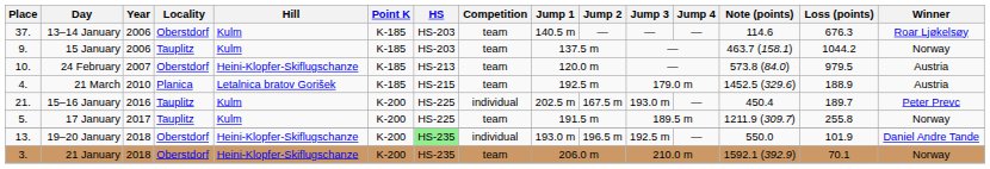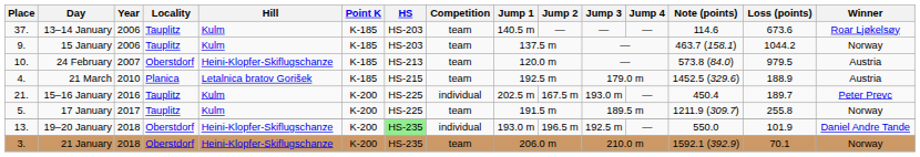 <table width=100% class=wikitable style="font-size: 89%; text-align:center">
 <tr>
 <th>Place</th>
 <th>Day</th>
 <th>Year</th>
 <th>Locality</th>
 <th>Hill</th>
 <th><a href='#'>Point K</a></th>
 <th><a href='#'>HS</a></th>
 <th>Competition</th>
 <th>Jump 1</th>
 <th>Jump 2</th>
 <th>Jump 3</th>
 <th>Jump 4</th>
 <th>Note (points)</th>
 <th>Loss (points)</th>
 <th>Winner</th>
 </tr>
 <tr>
 <td>37.</td>
 <td align=right>13–14 January</td>
 <td>2006</td>
-<td align=left><a href='#'>Oberstdorf</a></td>
+<td align=left><a href='#'>Tauplitz</a></td>
 <td align=left><a href='#'>Kulm</a></td>
 <td>K-185</td>
 <td>HS-203</td>
 <td>team</td>
 <td>140.5 m</td>
 <td>—</td>
 <td>—</td>
 <td>—</td>
 <td>114.6</td>
-<td>676.3</td>
+<td>673.6</td>
 <td><a href='#'>Roar Ljøkelsøy</a></td>
 </tr>
 <tr>
 <td>9.</td>
 <td align=right>15 January</td>
 <td>2006</td>
 <td align=left><a href='#'>Tauplitz</a></td>
 <td align=left><a href='#'>Kulm</a></td>
 <td>K-185</td>
 <td>HS-203</td>
 <td>team</td>
 <td colspan=2>137.5 m</td>
 <td colspan=2>—</td>
 <td>463.7 (<em>158.1</em>)</td>
 <td>1044.2</td>
 <td>Norway</td>
 </tr>
 <tr>
 <td>10.</td>
 <td align=right>24 February</td>
 <td>2007</td>
 <td align=left><a href='#'>Oberstdorf</a></td>
 <td align=left><a href='#'>Heini-Klopfer-Skiflugschanze</a></td>
 <td>K-185</td>
 <td>HS-213</td>
 <td>team</td>
 <td colspan=2>120.0 m</td>
 <td colspan=2>—</td>
 <td>573.8 (<em>84.0</em>)</td>
 <td>979.5</td>
 <td>Austria</td>
 </tr>
 <tr>
 <td>4.</td>
 <td align=right>21 March</td>
 <td>2010</td>
 <td align=left><a href='#'>Planica</a></td>
 <td align=left><a href='#'>Letalnica bratov Gorišek</a></td>
 <td>K-185</td>
 <td>HS-215</td>
 <td>team</td>
 <td colspan=2>192.5 m</td>
 <td colspan=2>179.0 m</td>
 <td>1452.5 (<em>329.6</em>)</td>
 <td>188.9</td>
 <td>Austria</td>
 </tr>
 <tr>
 <td>21.</td>
 <td align=right>15–16 January</td>
 <td>2016</td>
 <td align=left><a href='#'>Tauplitz</a></td>
 <td align=left><a href='#'>Kulm</a></td>
 <td>K-200</td>
 <td>HS-225</td>
 <td>individual</td>
 <td>202.5 m</td>
 <td>167.5 m</td>
 <td>193.0 m</td>
 <td>—</td>
 <td>450.4</td>
 <td>189.7</td>
 <td><a href='#'>Peter Prevc</a></td>
 </tr>
 <tr>
 <td>5.</td>
 <td align=right>17 January</td>
 <td>2017</td>
 <td align=left><a href='#'>Tauplitz</a></td>
 <td align=left><a href='#'>Kulm</a></td>
 <td>K-200</td>
 <td>HS-225</td>
 <td>team</td>
 <td colspan=2>191.5 m</td>
 <td colspan=2>189.5 m</td>
 <td>1211.9 (<em>309.7</em>)</td>
 <td>255.8</td>
 <td>Norway</td>
 </tr>
 <tr>
 </tr>
 <tr>
 <td>13.</td>
 <td align=right>19–20 January</td>
 <td>2018</td>
 <td align=left><a href='#'>Oberstdorf</a></td>
 <td align=left><a href='#'>Heini-Klopfer-Skiflugschanze</a></td>
 <td>K-200</td>
 <td style="background: lightgreen;">HS-235</td>
 <td>individual</td>
 <td>193.0 m</td>
 <td>196.5 m</td>
 <td>192.5 m</td>
 <td>—</td>
 <td>550.0</td>
 <td>101.9</td>
 <td><a href='#'>Daniel Andre Tande</a></td>
 </tr>
 <tr bgcolor=CC9966>
 <td>3. </td>
 <td align=right>21 January</td>
 <td>2018</td>
 <td align=left><a href='#'>Oberstdorf</a></td>
 <td align=left><a href='#'>Heini-Klopfer-Skiflugschanze</a></td>
 <td>K-200</td>
 <td>HS-235</td>
 <td>team</td>
 <td colspan=2>206.0 m</td>
 <td colspan=2>210.0 m</td>
 <td>1592.1 (<em>392.9</em>)</td>
 <td>70.1</td>
 <td>Norway</td>
 </tr>
 <tr>
 </tr>
 </table>
